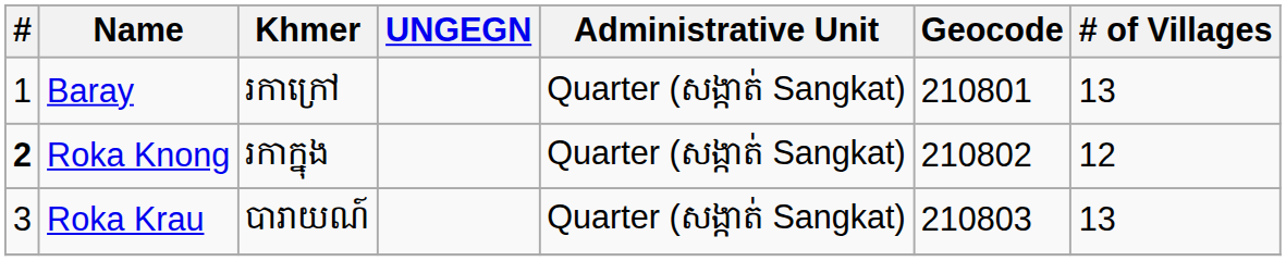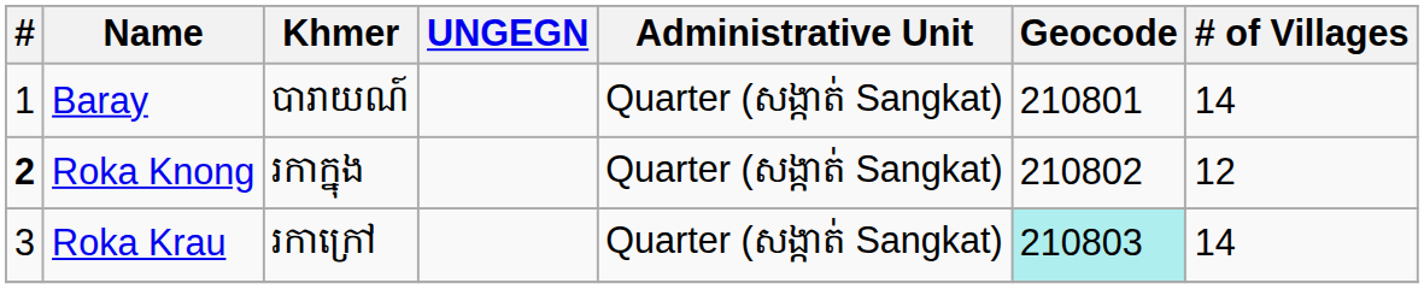 <table class="wikitable sortable">
 <tr>
 <th>#</th>
 <th>Name</th>
 <th>Khmer</th>
 <th><a href='#'>UNGEGN</a></th>
 <th>Administrative Unit</th>
 <th>Geocode</th>
 <th># of Villages</th>
 </tr>
 <tr>
 <td>1</td>
 <td><a href='#'>Baray</a></td>
-<td>រកាក្រៅ</td>
+<td>បារាយណ៍</td>
 <td></td>
 <td>Quarter (សង្កាត់ Sangkat)</td>
 <td>210801</td>
-<td>13</td>
+<td>14</td>
 </tr>
 <tr>
 <td><strong>2</strong></td>
 <td><a href='#'>Roka Knong</a></td>
 <td>រកាក្នុង</td>
 <td></td>
 <td>Quarter (សង្កាត់ Sangkat)</td>
 <td>210802</td>
 <td>12</td>
 </tr>
 <tr>
 <td>3</td>
 <td><a href='#'>Roka Krau</a></td>
-<td>បារាយណ៍</td>
+<td>រកាក្រៅ</td>
 <td></td>
 <td>Quarter (សង្កាត់ Sangkat)</td>
-<td>210803</td>
-<td>13</td>
+<td style="background: paleturquoise;">210803</td>
+<td>14</td>
 </tr>
 <tr>
 </tr>
 </table>
